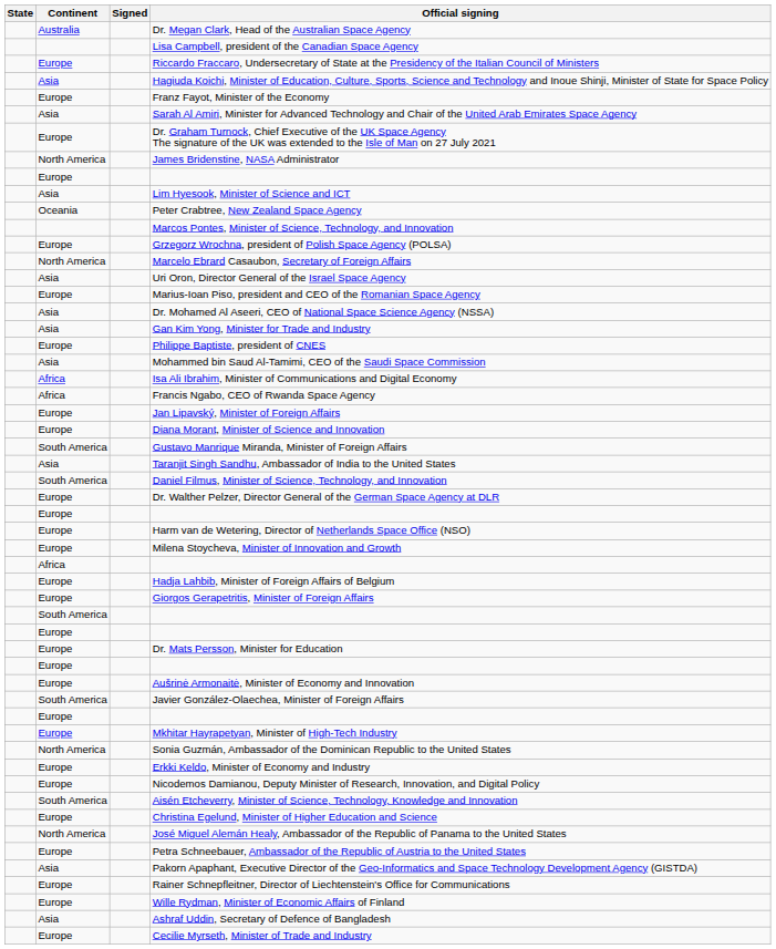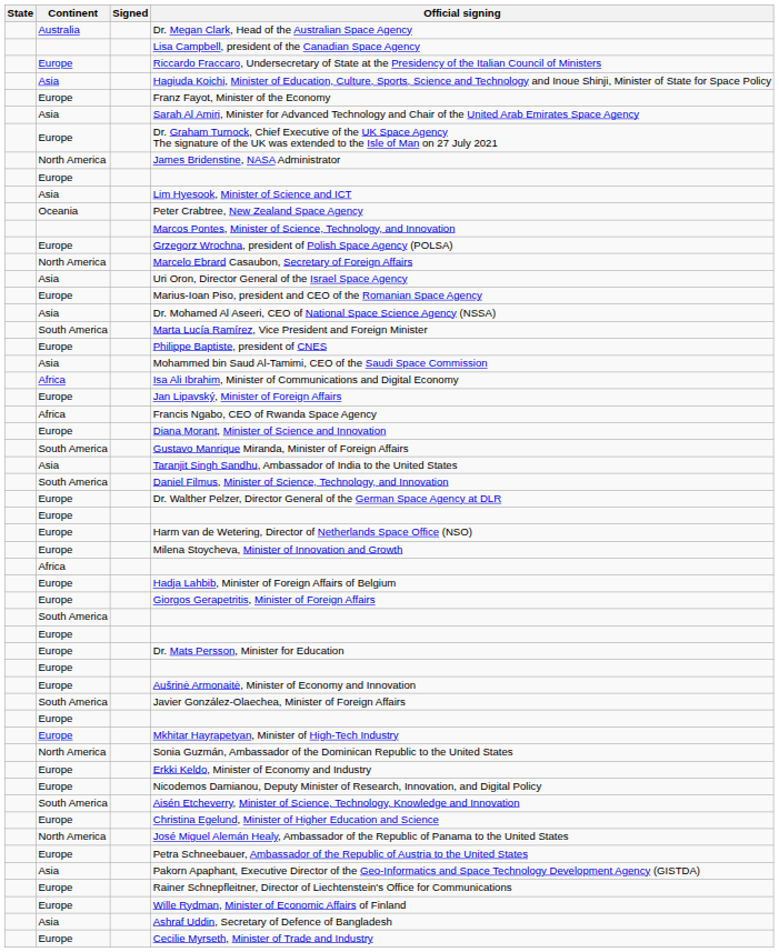 <table class="wikitable sortable">
 <tr>
 <th>State</th>
 <th>Continent</th>
 <th>Signed</th>
 <th>Official signing</th>
 </tr>
 <tr>
 <td></td>
 <td><a href='#'>Australia</a></td>
 <td></td>
 <td>Dr. <a href='#'>Megan Clark</a>, Head of the <a href='#'>Australian Space Agency</a></td>
 </tr>
 <tr>
 <td></td>
 <td></td>
 <td></td>
 <td><a href='#'>Lisa Campbell</a>, president of the <a href='#'>Canadian Space Agency</a></td>
 </tr>
 <tr>
 <td></td>
 <td><a href='#'>Europe</a></td>
 <td></td>
 <td><a href='#'>Riccardo Fraccaro</a>, Undersecretary of State at the <a href='#'>Presidency of the Italian Council of Ministers</a></td>
 </tr>
 <tr>
 <td></td>
 <td><a href='#'>Asia</a></td>
 <td></td>
 <td><a href='#'>Hagiuda Koichi</a>, <a href='#'>Minister of Education, Culture, Sports, Science and Technology</a> and Inoue Shinji, Minister of State for Space Policy</td>
 </tr>
 <tr>
 <td></td>
 <td>Europe</td>
 <td></td>
 <td>Franz Fayot, Minister of the Economy</td>
 </tr>
 <tr>
 <td></td>
 <td>Asia</td>
 <td></td>
 <td><a href='#'>Sarah Al Amiri</a>, Minister for Advanced Technology and Chair of the <a href='#'>United Arab Emirates Space Agency</a></td>
 </tr>
 <tr>
 <td></td>
 <td>Europe</td>
 <td></td>
 <td>Dr. <a href='#'>Graham Turnock</a>, Chief Executive of the <a href='#'>UK Space Agency</a><br>The signature of the UK was extended to the <a href='#'>Isle of Man</a> on 27 July 2021</td>
 </tr>
 <tr>
 <td></td>
 <td>North America</td>
 <td></td>
 <td><a href='#'>James Bridenstine</a>, <a href='#'>NASA</a> Administrator</td>
 </tr>
 <tr>
 <td></td>
 <td>Europe</td>
 <td></td>
 <td></td>
 </tr>
 <tr>
 <td></td>
 <td>Asia</td>
 <td></td>
 <td><a href='#'>Lim Hyesook</a>, <a href='#'>Minister of Science and ICT</a></td>
 </tr>
 <tr>
 <td></td>
 <td>Oceania</td>
 <td></td>
 <td>Peter Crabtree, <a href='#'>New Zealand Space Agency</a></td>
 </tr>
 <tr>
 <td></td>
 <td></td>
 <td></td>
 <td><a href='#'>Marcos Pontes</a>, <a href='#'>Minister of Science, Technology, and Innovation</a></td>
 </tr>
 <tr>
 <td></td>
 <td>Europe</td>
 <td></td>
 <td><a href='#'>Grzegorz Wrochna</a>, president of <a href='#'>Polish Space Agency</a> (POLSA)</td>
 </tr>
 <tr>
 <td></td>
 <td>North America</td>
 <td></td>
 <td><a href='#'>Marcelo Ebrard</a> Casaubon, <a href='#'>Secretary of Foreign Affairs</a></td>
 </tr>
 <tr>
 <td></td>
 <td>Asia</td>
 <td></td>
 <td>Uri Oron, Director General of the <a href='#'>Israel Space Agency</a></td>
 </tr>
 <tr>
 <td></td>
 <td>Europe</td>
 <td></td>
 <td>Marius-Ioan Piso, president and CEO of the <a href='#'>Romanian Space Agency</a></td>
 </tr>
 <tr>
 <td></td>
 <td>Asia</td>
 <td></td>
 <td>Dr. Mohamed Al Aseeri, CEO of <a href='#'>National Space Science Agency</a> (NSSA)</td>
 </tr>
 <tr>
 <td></td>
-<td>Asia</td>
+<td>South America</td>
 <td></td>
-<td><a href='#'>Gan Kim Yong</a>, <a href='#'>Minister for Trade and Industry</a></td>
+<td><a href='#'>Marta Lucía Ramírez</a>, Vice President and Foreign Minister</td>
 </tr>
 <tr>
 <td></td>
 <td>Europe</td>
 <td></td>
 <td><a href='#'>Philippe Baptiste</a>, president of <a href='#'>CNES</a></td>
 </tr>
 <tr>
 <td></td>
 <td>Asia</td>
 <td></td>
 <td>Mohammed bin Saud Al-Tamimi, CEO of the <a href='#'>Saudi Space Commission</a></td>
 </tr>
 <tr>
 <td></td>
 <td><a href='#'>Africa</a></td>
 <td></td>
 <td><a href='#'>Isa Ali Ibrahim</a>, Minister of Communications and Digital Economy</td>
 </tr>
 <tr>
 <td></td>
+<td>Europe</td>
+<td></td>
+<td><a href='#'>Jan Lipavský</a>, <a href='#'>Minister of Foreign Affairs</a></td>
+</tr>
+<tr>
+<td></td>
 <td>Africa</td>
 <td></td>
 <td>Francis Ngabo, CEO of Rwanda Space Agency</td>
-</tr>
-<tr>
-<td></td>
-<td>Europe</td>
-<td></td>
-<td><a href='#'>Jan Lipavský</a>, <a href='#'>Minister of Foreign Affairs</a></td>
 </tr>
 <tr>
 <td></td>
 <td>Europe</td>
 <td></td>
 <td><a href='#'>Diana Morant</a>, <a href='#'>Minister of Science and Innovation</a></td>
 </tr>
 <tr>
 <td></td>
 <td>South America</td>
 <td></td>
 <td><a href='#'>Gustavo Manrique</a> Miranda, Minister of Foreign Affairs</td>
 </tr>
 <tr>
 <td></td>
 <td>Asia</td>
 <td></td>
 <td><a href='#'>Taranjit Singh Sandhu</a>, Ambassador of India to the United States</td>
 </tr>
 <tr>
 <td></td>
 <td>South America</td>
 <td></td>
 <td><a href='#'>Daniel Filmus</a>, <a href='#'>Minister of Science, Technology, and Innovation</a></td>
 </tr>
 <tr>
 <td></td>
 <td>Europe</td>
 <td></td>
 <td>Dr. Walther Pelzer, Director General of the <a href='#'>German Space Agency at DLR</a></td>
 </tr>
 <tr>
 <td></td>
 <td>Europe</td>
 <td></td>
 <td></td>
 </tr>
 <tr>
 <td></td>
 <td>Europe</td>
 <td></td>
 <td>Harm van de Wetering, Director of <a href='#'>Netherlands Space Office</a> (NSO)</td>
 </tr>
 <tr>
 <td></td>
 <td>Europe</td>
 <td></td>
 <td>Milena Stoycheva, <a href='#'>Minister of Innovation and Growth</a></td>
 </tr>
 <tr>
 <td></td>
 <td>Africa</td>
 <td></td>
 <td></td>
 </tr>
 <tr>
 <td></td>
 <td>Europe</td>
 <td></td>
 <td><a href='#'>Hadja Lahbib</a>, Minister of Foreign Affairs of Belgium</td>
 </tr>
 <tr>
 <td></td>
 <td>Europe</td>
 <td></td>
 <td><a href='#'>Giorgos Gerapetritis</a>, <a href='#'>Minister of Foreign Affairs</a></td>
 </tr>
 <tr>
 <td></td>
 <td>South America</td>
 <td></td>
 <td></td>
 </tr>
 <tr>
 <td></td>
 <td>Europe</td>
 <td></td>
 <td></td>
 </tr>
 <tr>
 <td></td>
 <td>Europe</td>
 <td></td>
 <td>Dr. <a href='#'>Mats Persson</a>, Minister for Education</td>
 </tr>
 <tr>
 <td></td>
 <td>Europe</td>
 <td></td>
 <td></td>
 </tr>
 <tr>
 <td></td>
 <td>Europe</td>
 <td></td>
 <td><a href='#'>Aušrinė Armonaitė</a>, Minister of Economy and Innovation</td>
 </tr>
 <tr>
 <td></td>
 <td>South America</td>
 <td></td>
 <td>Javier González-Olaechea, Minister of Foreign Affairs</td>
 </tr>
 <tr>
 <td></td>
 <td>Europe</td>
 <td></td>
 <td></td>
 </tr>
 <tr>
 <td></td>
 <td><a href='#'>Europe</a></td>
 <td></td>
 <td><a href='#'>Mkhitar Hayrapetyan</a>, Minister of <a href='#'>High-Tech Industry</a></td>
 </tr>
 <tr>
 <td></td>
 <td>North America</td>
 <td></td>
 <td>Sonia Guzmán, Ambassador of the Dominican Republic to the United States</td>
 </tr>
 <tr>
 <td></td>
 <td>Europe</td>
 <td></td>
 <td><a href='#'>Erkki Keldo</a>, Minister of Economy and Industry</td>
 </tr>
 <tr>
 <td></td>
 <td>Europe</td>
 <td></td>
 <td>Nicodemos Damianou, Deputy Minister of Research, Innovation, and Digital Policy</td>
 </tr>
 <tr>
 <td></td>
 <td>South America</td>
 <td></td>
 <td><a href='#'>Aisén Etcheverry</a>, <a href='#'>Minister of Science, Technology, Knowledge and Innovation</a></td>
 </tr>
 <tr>
 <td></td>
 <td>Europe</td>
 <td></td>
 <td><a href='#'>Christina Egelund</a>, <a href='#'>Minister of Higher Education and Science</a></td>
 </tr>
 <tr>
 <td></td>
 <td>North America</td>
 <td></td>
 <td><a href='#'>José Miguel Alemán Healy</a>, Ambassador of the Republic of Panama to the United States</td>
 </tr>
 <tr>
 <td></td>
 <td>Europe</td>
 <td></td>
 <td>Petra Schneebauer, <a href='#'>Ambassador of the Republic of Austria to the United States</a></td>
 </tr>
 <tr>
 <td></td>
 <td>Asia</td>
 <td></td>
 <td>Pakorn Apaphant, Executive Director of the <a href='#'>Geo-Informatics and Space Technology Development Agency</a> (GISTDA)</td>
 </tr>
 <tr>
 <td></td>
 <td>Europe</td>
 <td></td>
 <td>Rainer Schnepfleitner, Director of Liechtenstein's Office for Communications</td>
 </tr>
 <tr>
 <td></td>
 <td>Europe</td>
 <td></td>
 <td><a href='#'>Wille Rydman</a>, <a href='#'>Minister of Economic Affairs</a> of Finland</td>
 </tr>
 <tr>
 <td></td>
 <td>Asia</td>
 <td></td>
 <td><a href='#'>Ashraf Uddin</a>, Secretary of Defence of Bangladesh</td>
 </tr>
 <tr>
 <td></td>
 <td>Europe</td>
 <td></td>
 <td><a href='#'>Cecilie Myrseth</a>, <a href='#'>Minister of Trade and Industry</a></td>
 </tr>
 </table>
